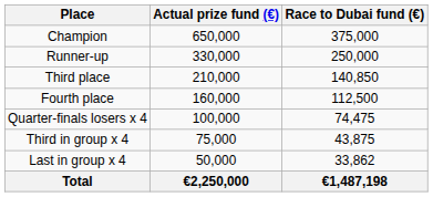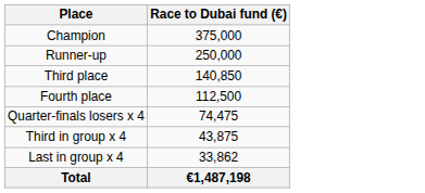 <table class="wikitable" style="text-align:center">
 <tr>
 <th>Place</th>
-<th>Actual prize fund <a href='#'>(€)</a></th>
 <th>Race to Dubai fund (€)</th>
 </tr>
 <tr>
 <td>Champion</td>
-<td>650,000</td>
 <td>375,000</td>
 </tr>
 <tr>
 <td>Runner-up</td>
-<td>330,000</td>
 <td>250,000</td>
 </tr>
 <tr>
 <td>Third place</td>
-<td>210,000</td>
 <td>140,850</td>
 </tr>
 <tr>
 <td>Fourth place</td>
-<td>160,000</td>
 <td>112,500</td>
 </tr>
 <tr>
 <td>Quarter-finals losers x 4</td>
-<td>100,000</td>
 <td>74,475</td>
 </tr>
 <tr>
 <td>Third in group x 4</td>
-<td>75,000</td>
 <td>43,875</td>
 </tr>
 <tr>
 <td>Last in group x 4</td>
-<td>50,000</td>
 <td>33,862</td>
 </tr>
 <tr>
 <th>Total</th>
-<th>€2,250,000</th>
 <th>€1,487,198</th>
 </tr>
 </table>
